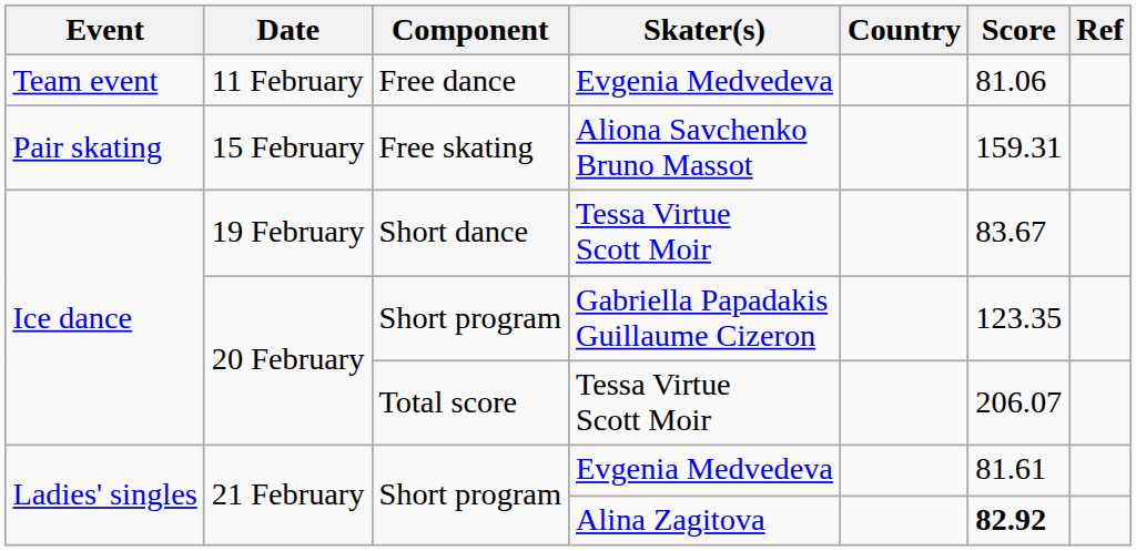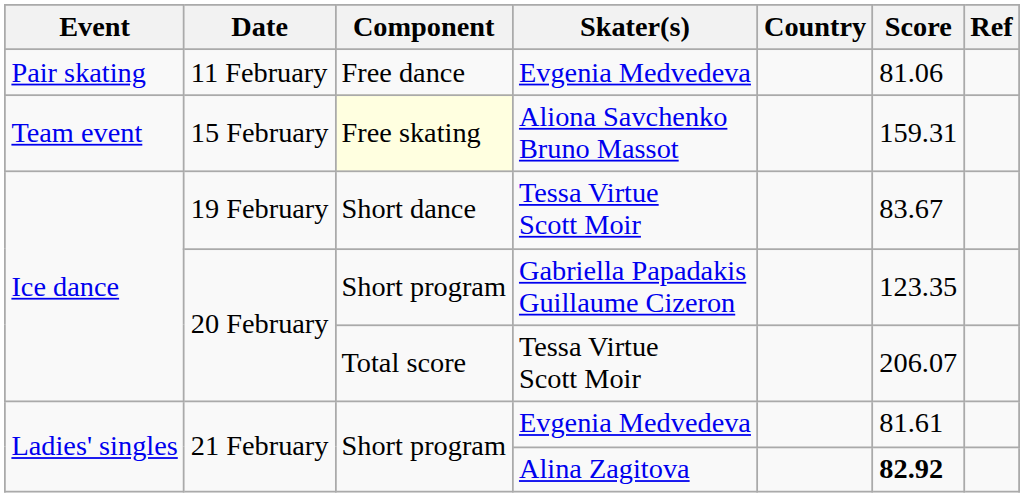 <table class="wikitable">
 <tr>
 <th>Event</th>
 <th>Date</th>
 <th>Component</th>
 <th>Skater(s)</th>
 <th>Country</th>
 <th>Score</th>
 <th>Ref</th>
 </tr>
 <tr>
-<td><a href='#'>Team event</a></td>
+<td><a href='#'>Pair skating</a></td>
 <td>11 February</td>
 <td>Free dance</td>
 <td><a href='#'>Evgenia Medvedeva</a></td>
 <td></td>
 <td>81.06</td>
 <td align=center></td>
 </tr>
 <tr>
-<td><a href='#'>Pair skating</a></td>
+<td><a href='#'>Team event</a></td>
 <td>15 February</td>
-<td>Free skating</td>
+<td style="background: lightyellow;">Free skating</td>
 <td><a href='#'>Aliona Savchenko</a><br><a href='#'>Bruno Massot</a></td>
 <td></td>
 <td>159.31</td>
 <td align=center></td>
 </tr>
 <tr>
 <td rowspan=3><a href='#'>Ice dance</a></td>
 <td>19 February</td>
 <td>Short dance</td>
 <td><a href='#'>Tessa Virtue</a><br><a href='#'>Scott Moir</a></td>
 <td></td>
 <td>83.67</td>
 <td align=center></td>
 </tr>
 <tr>
 <td rowspan=2>20 February</td>
 <td>Short program</td>
 <td><a href='#'>Gabriella Papadakis</a><br><a href='#'>Guillaume Cizeron</a></td>
 <td></td>
 <td>123.35</td>
 <td align=center></td>
 </tr>
 <tr>
 <td>Total score</td>
 <td>Tessa Virtue<br>Scott Moir</td>
 <td></td>
 <td>206.07</td>
 <td align=center></td>
 </tr>
 <tr>
 <td rowspan="2"><a href='#'>Ladies' singles</a></td>
 <td rowspan="2">21 February</td>
 <td rowspan="2">Short program</td>
 <td><a href='#'>Evgenia Medvedeva</a></td>
 <td></td>
 <td>81.61</td>
 <td align=center></td>
 </tr>
 <tr>
 <td><a href='#'>Alina Zagitova</a></td>
 <td></td>
 <td><strong>82.92</strong></td>
 <td align=center></td>
 </tr>
 </table>
